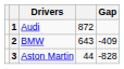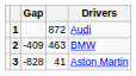 <table class="wikitable" style="font-size: 90%;">
 <tr>
 <th></th>
 <th></th>
+<th>Gap</th>
+<th></th>
 <th>Drivers</th>
-<th></th>
-<th>Gap</th>
 </tr>
 <tr>
 <td align="left"></td>
 <th>1</th>
+<td align="right"></td>
+<td align="right">872</td>
 <td> <a href='#'>Audi</a></td>
-<td align="right">872</td>
-<td align="right"></td>
 </tr>
 <tr>
 <td align="left"></td>
 <th>2</th>
+<td align="right">-409</td>
+<td align="right">463</td>
 <td> <a href='#'>BMW</a></td>
-<td align="right">643</td>
-<td align="right">-409</td>
 </tr>
 <tr>
 <td align="left"></td>
 <th>3</th>
+<td align="right">-828</td>
+<td align="right">41</td>
 <td> <a href='#'>Aston Martin</a></td>
-<td align="right">44</td>
-<td align="right">-828</td>
 </tr>
 </table>
